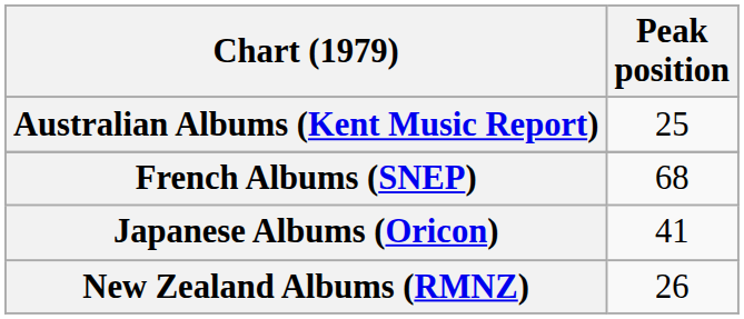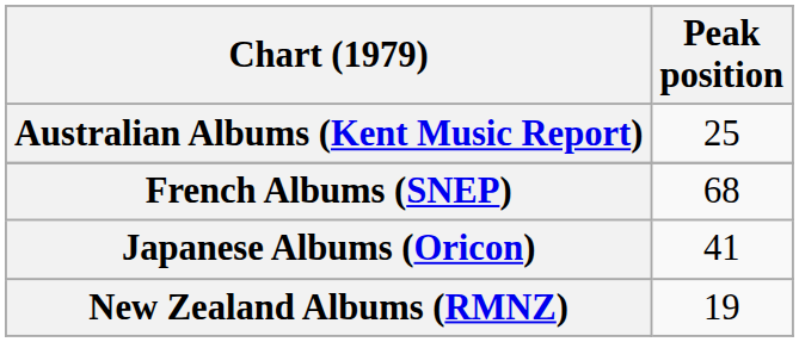 <table class="wikitable sortable plainrowheaders" style="text-align:center">
 <tr>
 <th scope="col">Chart (1979)</th>
 <th scope="col">Peak<br> position</th>
 </tr>
 <tr>
 <th scope="row">Australian Albums (<a href='#'>Kent Music Report</a>)</th>
 <td>25</td>
 </tr>
 <tr>
 </tr>
 <tr>
 <th scope="row">French Albums (<a href='#'>SNEP</a>)</th>
 <td>68</td>
 </tr>
 <tr>
 <th scope="row">Japanese Albums (<a href='#'>Oricon</a>)</th>
 <td>41</td>
 </tr>
 <tr>
 <th scope="row">New Zealand Albums (<a href='#'>RMNZ</a>)</th>
-<td>26</td>
+<td>19</td>
 </tr>
 </table>
